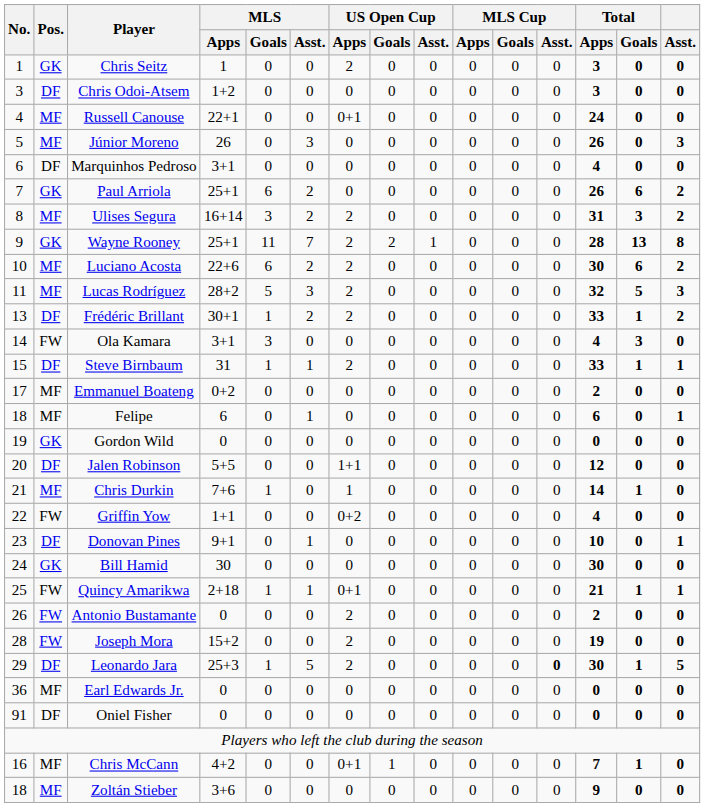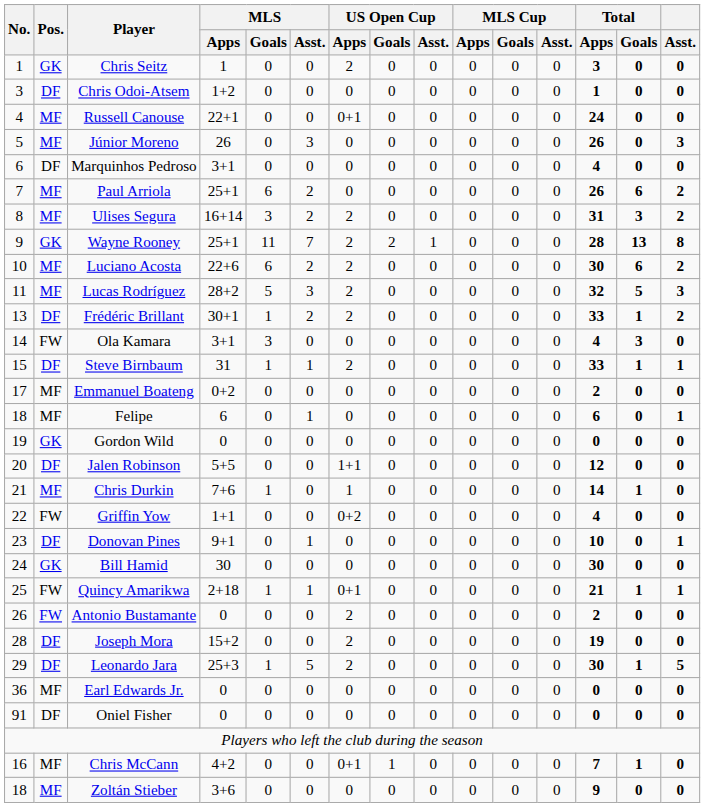 <table class="wikitable" style="text-align:center; font-size:90%; width:75%;">
 <tr>
 <th rowspan=2>No.</th>
 <th rowspan=2>Pos.</th>
 <th rowspan=2>Player</th>
 <th colspan="3">MLS</th>
 <th colspan="3">US Open Cup</th>
 <th colspan="3">MLS Cup</th>
 <th colspan=2>Total</th>
 <th></th>
 </tr>
 <tr>
 <th>Apps</th>
 <th>Goals</th>
 <th>Asst.</th>
 <th>Apps</th>
 <th>Goals</th>
 <th>Asst.</th>
 <th>Apps</th>
 <th>Goals</th>
 <th>Asst.</th>
 <th>Apps</th>
 <th>Goals</th>
 <th>Asst.</th>
 </tr>
 <tr>
 <td>1</td>
 <td><a href='#'>GK</a></td>
 <td><a href='#'>Chris Seitz</a></td>
 <td>1</td>
 <td>0</td>
 <td>0</td>
 <td>2</td>
 <td>0</td>
 <td>0</td>
 <td>0</td>
 <td>0</td>
 <td>0</td>
 <td><strong>3</strong></td>
 <td><strong>0</strong></td>
 <td><strong>0</strong></td>
 </tr>
 <tr>
 <td>3</td>
 <td><a href='#'>DF</a></td>
 <td><a href='#'>Chris Odoi-Atsem</a></td>
 <td>1+2</td>
 <td>0</td>
 <td>0</td>
 <td>0</td>
 <td>0</td>
 <td>0</td>
 <td>0</td>
 <td>0</td>
 <td>0</td>
-<td><strong>3</strong></td>
+<td><strong>1</strong></td>
 <td><strong>0</strong></td>
 <td><strong>0</strong></td>
 </tr>
 <tr>
 <td>4</td>
 <td><a href='#'>MF</a></td>
 <td><a href='#'>Russell Canouse</a></td>
 <td>22+1</td>
 <td>0</td>
 <td>0</td>
 <td>0+1</td>
 <td>0</td>
 <td>0</td>
 <td>0</td>
 <td>0</td>
 <td>0</td>
 <td><strong>24</strong></td>
 <td><strong>0</strong></td>
 <td><strong>0</strong></td>
 </tr>
 <tr>
 <td>5</td>
 <td><a href='#'>MF</a></td>
 <td><a href='#'>Júnior Moreno</a></td>
 <td>26</td>
 <td>0</td>
 <td>3</td>
 <td>0</td>
 <td>0</td>
 <td>0</td>
 <td>0</td>
 <td>0</td>
 <td>0</td>
 <td><strong>26</strong></td>
 <td><strong>0</strong></td>
 <td><strong>3</strong></td>
 </tr>
 <tr>
 <td>6</td>
 <td>DF</td>
 <td>Marquinhos Pedroso</td>
 <td>3+1</td>
 <td>0</td>
 <td>0</td>
 <td>0</td>
 <td>0</td>
 <td>0</td>
 <td>0</td>
 <td>0</td>
 <td>0</td>
 <td><strong>4</strong></td>
 <td><strong>0</strong></td>
 <td><strong>0</strong></td>
 </tr>
 <tr>
 <td>7</td>
-<td><a href='#'>GK</a></td>
+<td><a href='#'>MF</a></td>
 <td><a href='#'>Paul Arriola</a></td>
 <td>25+1</td>
 <td>6</td>
 <td>2</td>
 <td>0</td>
 <td>0</td>
 <td>0</td>
 <td>0</td>
 <td>0</td>
 <td>0</td>
 <td><strong>26</strong></td>
 <td><strong>6</strong></td>
 <td><strong>2</strong></td>
 </tr>
 <tr>
 <td>8</td>
 <td><a href='#'>MF</a></td>
 <td><a href='#'>Ulises Segura</a></td>
 <td>16+14</td>
 <td>3</td>
 <td>2</td>
 <td>2</td>
 <td>0</td>
 <td>0</td>
 <td>0</td>
 <td>0</td>
 <td>0</td>
 <td><strong>31</strong></td>
 <td><strong>3</strong></td>
 <td><strong>2</strong></td>
 </tr>
 <tr>
 <td>9</td>
 <td><a href='#'>GK</a></td>
 <td><a href='#'>Wayne Rooney</a></td>
 <td>25+1</td>
 <td>11</td>
 <td>7</td>
 <td>2</td>
 <td>2</td>
 <td>1</td>
 <td>0</td>
 <td>0</td>
 <td>0</td>
 <td><strong>28</strong></td>
 <td><strong>13</strong></td>
 <td><strong>8</strong></td>
 </tr>
 <tr>
 <td>10</td>
 <td><a href='#'>MF</a></td>
 <td><a href='#'>Luciano Acosta</a></td>
 <td>22+6</td>
 <td>6</td>
 <td>2</td>
 <td>2</td>
 <td>0</td>
 <td>0</td>
 <td>0</td>
 <td>0</td>
 <td>0</td>
 <td><strong>30</strong></td>
 <td><strong>6</strong></td>
 <td><strong>2</strong></td>
 </tr>
 <tr>
 <td>11</td>
 <td><a href='#'>MF</a></td>
 <td><a href='#'>Lucas Rodríguez</a></td>
 <td>28+2</td>
 <td>5</td>
 <td>3</td>
 <td>2</td>
 <td>0</td>
 <td>0</td>
 <td>0</td>
 <td>0</td>
 <td>0</td>
 <td><strong>32</strong></td>
 <td><strong>5</strong></td>
 <td><strong>3</strong></td>
 </tr>
 <tr>
 <td>13</td>
 <td><a href='#'>DF</a></td>
 <td><a href='#'>Frédéric Brillant</a></td>
 <td>30+1</td>
 <td>1</td>
 <td>2</td>
 <td>2</td>
 <td>0</td>
 <td>0</td>
 <td>0</td>
 <td>0</td>
 <td>0</td>
 <td><strong>33</strong></td>
 <td><strong>1</strong></td>
 <td><strong>2</strong></td>
 </tr>
 <tr>
 <td>14</td>
 <td>FW</td>
 <td>Ola Kamara</td>
 <td>3+1</td>
 <td>3</td>
 <td>0</td>
 <td>0</td>
 <td>0</td>
 <td>0</td>
 <td>0</td>
 <td>0</td>
 <td>0</td>
 <td><strong>4</strong></td>
 <td><strong>3</strong></td>
 <td><strong>0</strong></td>
 </tr>
 <tr>
 <td>15</td>
 <td><a href='#'>DF</a></td>
 <td><a href='#'>Steve Birnbaum</a></td>
 <td>31</td>
 <td>1</td>
 <td>1</td>
 <td>2</td>
 <td>0</td>
 <td>0</td>
 <td>0</td>
 <td>0</td>
 <td>0</td>
 <td><strong>33</strong></td>
 <td><strong>1</strong></td>
 <td><strong>1</strong></td>
 </tr>
 <tr>
 <td>17</td>
 <td>MF</td>
 <td><a href='#'>Emmanuel Boateng</a></td>
 <td>0+2</td>
 <td>0</td>
 <td>0</td>
 <td>0</td>
 <td>0</td>
 <td>0</td>
 <td>0</td>
 <td>0</td>
 <td>0</td>
 <td><strong>2</strong></td>
 <td><strong>0</strong></td>
 <td><strong>0</strong></td>
 </tr>
 <tr>
 <td>18</td>
 <td>MF</td>
 <td>Felipe</td>
 <td>6</td>
 <td>0</td>
 <td>1</td>
 <td>0</td>
 <td>0</td>
 <td>0</td>
 <td>0</td>
 <td>0</td>
 <td>0</td>
 <td><strong>6</strong></td>
 <td><strong>0</strong></td>
 <td><strong>1</strong></td>
 </tr>
 <tr>
 <td>19</td>
 <td><a href='#'>GK</a></td>
 <td>Gordon Wild</td>
 <td>0</td>
 <td>0</td>
 <td>0</td>
 <td>0</td>
 <td>0</td>
 <td>0</td>
 <td>0</td>
 <td>0</td>
 <td>0</td>
 <td><strong>0</strong></td>
 <td><strong>0</strong></td>
 <td><strong>0</strong></td>
 </tr>
 <tr>
 <td>20</td>
 <td><a href='#'>DF</a></td>
 <td><a href='#'>Jalen Robinson</a></td>
 <td>5+5</td>
 <td>0</td>
 <td>0</td>
 <td>1+1</td>
 <td>0</td>
 <td>0</td>
 <td>0</td>
 <td>0</td>
 <td>0</td>
 <td><strong>12</strong></td>
 <td><strong>0</strong></td>
 <td><strong>0</strong></td>
 </tr>
 <tr>
 <td>21</td>
 <td><a href='#'>MF</a></td>
 <td><a href='#'>Chris Durkin</a></td>
 <td>7+6</td>
 <td>1</td>
 <td>0</td>
 <td>1</td>
 <td>0</td>
 <td>0</td>
 <td>0</td>
 <td>0</td>
 <td>0</td>
 <td><strong>14</strong></td>
 <td><strong>1</strong></td>
 <td><strong>0</strong></td>
 </tr>
 <tr>
 <td>22</td>
 <td>FW</td>
 <td><a href='#'>Griffin Yow</a></td>
 <td>1+1</td>
 <td>0</td>
 <td>0</td>
 <td>0+2</td>
 <td>0</td>
 <td>0</td>
 <td>0</td>
 <td>0</td>
 <td>0</td>
 <td><strong>4</strong></td>
 <td><strong>0</strong></td>
 <td><strong>0</strong></td>
 </tr>
 <tr>
 <td>23</td>
 <td><a href='#'>DF</a></td>
 <td><a href='#'>Donovan Pines</a></td>
 <td>9+1</td>
 <td>0</td>
 <td>1</td>
 <td>0</td>
 <td>0</td>
 <td>0</td>
 <td>0</td>
 <td>0</td>
 <td>0</td>
 <td><strong>10</strong></td>
 <td><strong>0</strong></td>
 <td><strong>1</strong></td>
 </tr>
 <tr>
 <td>24</td>
 <td><a href='#'>GK</a></td>
 <td><a href='#'>Bill Hamid</a></td>
 <td>30</td>
 <td>0</td>
 <td>0</td>
 <td>0</td>
 <td>0</td>
 <td>0</td>
 <td>0</td>
 <td>0</td>
 <td>0</td>
 <td><strong>30</strong></td>
 <td><strong>0</strong></td>
 <td><strong>0</strong></td>
 </tr>
 <tr>
 <td>25</td>
 <td>FW</td>
 <td><a href='#'>Quincy Amarikwa</a></td>
 <td>2+18</td>
 <td>1</td>
 <td>1</td>
 <td>0+1</td>
 <td>0</td>
 <td>0</td>
 <td>0</td>
 <td>0</td>
 <td>0</td>
 <td><strong>21</strong></td>
 <td><strong>1</strong></td>
 <td><strong>1</strong></td>
 </tr>
 <tr>
 <td>26</td>
 <td><a href='#'>FW</a></td>
 <td><a href='#'>Antonio Bustamante</a></td>
 <td>0</td>
 <td>0</td>
 <td>0</td>
 <td>2</td>
 <td>0</td>
 <td>0</td>
 <td>0</td>
 <td>0</td>
 <td>0</td>
 <td><strong>2</strong></td>
 <td><strong>0</strong></td>
 <td><strong>0</strong></td>
 </tr>
 <tr>
 <td>28</td>
-<td><a href='#'>FW</a></td>
+<td><a href='#'>DF</a></td>
 <td><a href='#'>Joseph Mora</a></td>
 <td>15+2</td>
 <td>0</td>
 <td>0</td>
 <td>2</td>
 <td>0</td>
 <td>0</td>
 <td>0</td>
 <td>0</td>
 <td>0</td>
 <td><strong>19</strong></td>
 <td><strong>0</strong></td>
 <td><strong>0</strong></td>
 </tr>
 <tr>
 <td>29</td>
 <td><a href='#'>DF</a></td>
 <td><a href='#'>Leonardo Jara</a></td>
 <td>25+3</td>
 <td>1</td>
 <td>5</td>
 <td>2</td>
 <td>0</td>
 <td>0</td>
 <td>0</td>
 <td>0</td>
-<td><strong>0</strong></td>
+<td>0</td>
 <td><strong>30</strong></td>
 <td><strong>1</strong></td>
 <td><strong>5</strong></td>
 </tr>
 <tr>
 <td>36</td>
 <td>MF</td>
 <td><a href='#'>Earl Edwards Jr.</a></td>
 <td>0</td>
 <td>0</td>
 <td>0</td>
 <td>0</td>
 <td>0</td>
 <td>0</td>
 <td>0</td>
 <td>0</td>
 <td>0</td>
 <td><strong>0</strong></td>
 <td><strong>0</strong></td>
 <td><strong>0</strong></td>
 </tr>
 <tr>
 <td>91</td>
 <td>DF</td>
 <td>Oniel Fisher</td>
 <td>0</td>
 <td>0</td>
 <td>0</td>
 <td>0</td>
 <td>0</td>
 <td>0</td>
 <td>0</td>
 <td>0</td>
 <td>0</td>
 <td><strong>0</strong></td>
 <td><strong>0</strong></td>
 <td><strong>0</strong></td>
 </tr>
 <tr>
 <td colspan="15"><em>Players who left the club during the season</em></td>
 </tr>
 <tr>
 <td>16</td>
 <td>MF</td>
 <td><a href='#'>Chris McCann</a></td>
 <td>4+2</td>
 <td>0</td>
 <td>0</td>
 <td>0+1</td>
 <td>1</td>
 <td>0</td>
 <td>0</td>
 <td>0</td>
 <td>0</td>
 <td><strong>7</strong></td>
 <td><strong>1</strong></td>
 <td><strong>0</strong></td>
 </tr>
 <tr>
 <td>18</td>
 <td><a href='#'>MF</a></td>
 <td><a href='#'>Zoltán Stieber</a></td>
 <td>3+6</td>
 <td>0</td>
 <td>0</td>
 <td>0</td>
 <td>0</td>
 <td>0</td>
 <td>0</td>
 <td>0</td>
 <td>0</td>
 <td><strong>9</strong></td>
 <td><strong>0</strong></td>
 <td><strong>0</strong></td>
 </tr>
 </table>
